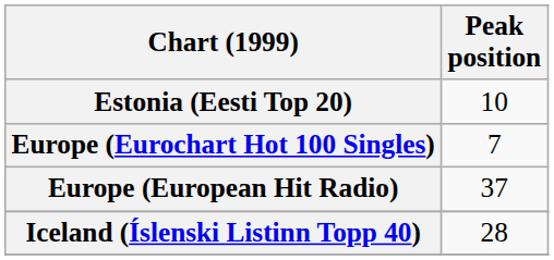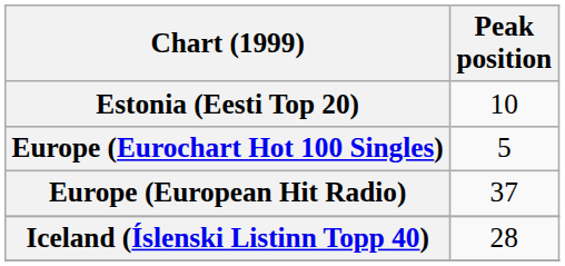 <table class="wikitable sortable plainrowheaders" style="text-align:center">
 <tr>
 <th scope="col">Chart (1999)</th>
 <th scope="col">Peak<br>position</th>
 </tr>
 <tr>
 <th scope="row">Estonia (Eesti Top 20)</th>
 <td align="center">10</td>
 </tr>
 <tr>
 <th scope="row">Europe (<a href='#'>Eurochart Hot 100 Singles</a>)</th>
-<td>7</td>
+<td>5</td>
 </tr>
 <tr>
 <th scope="row">Europe (European Hit Radio)</th>
 <td>37</td>
 </tr>
 <tr>
 </tr>
 <tr>
 <th scope="row">Iceland (<a href='#'>Íslenski Listinn Topp 40</a>)</th>
 <td>28</td>
 </tr>
 <tr>
 </tr>
 <tr>
 </tr>
 <tr>
 </tr>
 </table>
